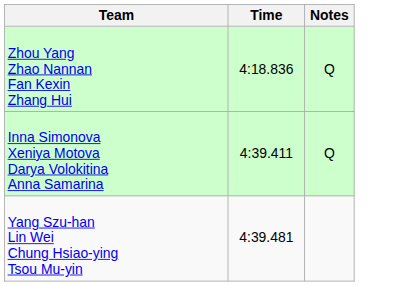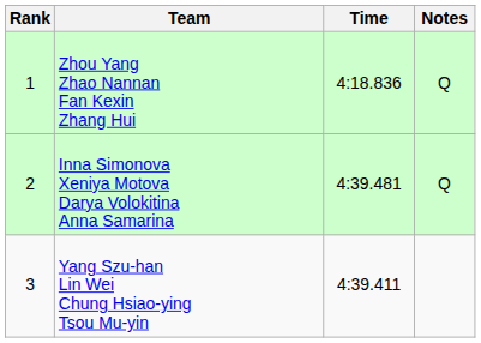 <table class=wikitable style="text-align:center">
 <tr>
+<th width=40>Rank</th>
 <th width=250>Team</th>
 <th width=80>Time</th>
 <th width=50>Notes</th>
 </tr>
 <tr bgcolor="ccffcc">
+<td>1</td>
 <td align=left><br><a href='#'>Zhou Yang</a><br><a href='#'>Zhao Nannan</a><br><a href='#'>Fan Kexin</a><br><a href='#'>Zhang Hui</a></td>
 <td>4:18.836</td>
 <td>Q</td>
 </tr>
 <tr bgcolor="ccffcc">
+<td>2</td>
 <td align=left><br><a href='#'>Inna Simonova</a><br><a href='#'>Xeniya Motova</a><br><a href='#'>Darya Volokitina</a><br><a href='#'>Anna Samarina</a></td>
-<td>4:39.411</td>
+<td>4:39.481</td>
 <td>Q</td>
 </tr>
 <tr>
+<td>3</td>
 <td align=left><br><a href='#'>Yang Szu-han</a><br><a href='#'>Lin Wei</a><br><a href='#'>Chung Hsiao-ying</a><br><a href='#'>Tsou Mu-yin</a></td>
-<td>4:39.481</td>
+<td>4:39.411</td>
 <td></td>
 </tr>
 </table>
